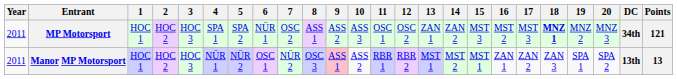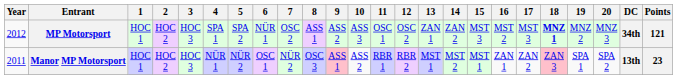 <table class="wikitable" style="text-align:center; font-size:85%">
 <tr>
 <th>Year</th>
 <th>Entrant</th>
 <th>1</th>
 <th>2</th>
 <th>3</th>
 <th>4</th>
 <th>5</th>
 <th>6</th>
 <th>7</th>
 <th>8</th>
 <th>9</th>
 <th>10</th>
 <th>11</th>
 <th>12</th>
 <th>13</th>
 <th>14</th>
 <th>15</th>
 <th>16</th>
 <th>17</th>
 <th>18</th>
 <th>19</th>
 <th>20</th>
 <th>DC</th>
 <th>Points</th>
 </tr>
 <tr>
-<td><a href='#'>2011</a></td>
+<td><a href='#'>2012</a></td>
 <th><a href='#'>MP Motorsport</a></th>
 <td style="background:#dfffdf;"><a href='#'>HOC<br>1</a><br></td>
 <td style="background:#efcfff;"><a href='#'>HOC<br>2</a><br></td>
 <td style="background:#dfffdf;"><a href='#'>HOC<br>3</a><br></td>
 <td style="background:#dfffdf;"><a href='#'>SPA<br>1</a><br></td>
 <td style="background:#dfffdf;"><a href='#'>SPA<br>2</a><br></td>
 <td style="background:#dfffdf;"><a href='#'>NÜR<br>1</a><br></td>
 <td style="background:#dfffdf;"><a href='#'>OSC<br>2</a><br></td>
 <td style="background:#efcfff;"><a href='#'>ASS<br>1</a><br></td>
 <td style="background:#dfffdf;"><a href='#'>ASS<br>2</a><br></td>
 <td style="background:#dfffdf;"><a href='#'>ASS<br>3</a><br></td>
 <td style="background:#dfffdf;"><a href='#'>OSC<br>1</a><br></td>
 <td style="background:#dfffdf;"><a href='#'>OSC<br>2</a><br></td>
 <td style="background:#dfffdf;"><a href='#'>ZAN<br>1</a><br></td>
 <td style="background:#dfffdf;"><a href='#'>ZAN<br>2</a><br></td>
 <td style="background:#dfffdf;"><a href='#'>MST<br>3</a><br></td>
 <td style="background:#dfffdf;"><a href='#'>MST<br>2</a><br></td>
 <td style="background:#dfffdf;"><a href='#'>MST<br>3</a><br></td>
 <td style="background:#dfffdf;"><strong><a href='#'>MNZ<br>1</a><br></strong></td>
 <td style="background:#dfffdf;"><a href='#'>MNZ<br>2</a><br></td>
 <td style="background:#dfffdf;"><a href='#'>MNZ<br>3</a><br></td>
 <th>34th</th>
 <th>121</th>
 </tr>
 <tr>
 <td><a href='#'>2011</a></td>
 <th><a href='#'>Manor</a> <a href='#'>MP Motorsport</a></th>
 <td style="background:#cfcfff;"><a href='#'>HOC<br>1</a><br></td>
 <td style="background:#efcfff;"><a href='#'>HOC<br>2</a><br></td>
 <td style="background:#dfffdf;"><a href='#'>HOC<br>3</a><br></td>
 <td style="background:#cfcfff;"><a href='#'>NÜR<br>1</a><br></td>
 <td style="background:#cfcfff;"><a href='#'>NÜR<br>2</a><br></td>
 <td style="background:#efcfff;"><a href='#'>OSC<br>1</a><br></td>
 <td style="background:#dfffdf;"><a href='#'>NÜR<br>2</a><br></td>
 <td style="background:#cfcfff;"><a href='#'>OSC<br>3</a><br></td>
 <td style="background: pink;"><a href='#'>ASS<br>1</a></td>
 <td><a href='#'>ASS<br>2</a></td>
 <td style="background:#cfcfff;"><a href='#'>RBR<br>1</a><br></td>
 <td style="background:#efcfff;"><a href='#'>RBR<br>2</a><br></td>
 <td style="background:#cfcfff;"><a href='#'>MST<br>1</a><br></td>
 <td style="background:#dfffdf;"><a href='#'>MST<br>2</a><br></td>
 <td style="background:#dfffdf;"><a href='#'>MST<br>1</a><br></td>
 <td><a href='#'>ZAN<br>1</a></td>
 <td><a href='#'>ZAN<br>2</a></td>
-<td><a href='#'>ZAN<br>3</a></td>
+<td style="background: pink;"><a href='#'>ZAN<br>3</a></td>
 <td><a href='#'>SPA<br>1</a></td>
 <td><a href='#'>SPA<br>2</a></td>
 <th>13th</th>
-<th>13</th>
+<th>23</th>
 </tr>
 </table>
